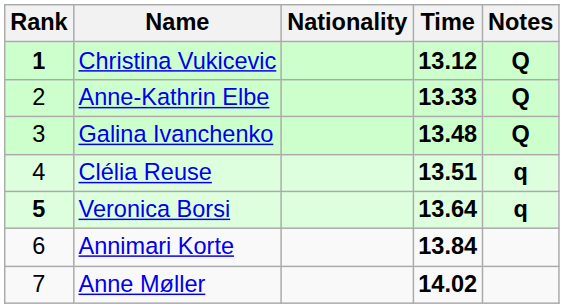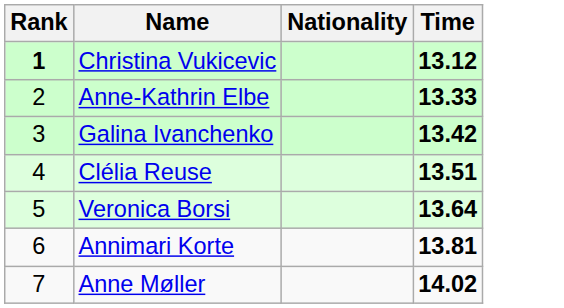 <table class="wikitable sortable" style="text-align:center">
 <tr>
 <th>Rank</th>
 <th>Name</th>
 <th>Nationality</th>
 <th>Time</th>
-<th>Notes</th>
 </tr>
 <tr bgcolor=ccffcc>
 <td><strong>1</strong></td>
 <td align=left><a href='#'>Christina Vukicevic</a></td>
 <td align=left></td>
 <td><strong>13.12</strong></td>
-<td><strong>Q</strong></td>
 </tr>
 <tr bgcolor=ccffcc>
 <td>2</td>
 <td align=left><a href='#'>Anne-Kathrin Elbe</a></td>
 <td align=left></td>
 <td><strong>13.33</strong></td>
-<td><strong>Q</strong></td>
 </tr>
 <tr bgcolor=ccffcc>
 <td>3</td>
 <td align=left><a href='#'>Galina Ivanchenko</a></td>
 <td align=left></td>
-<td><strong>13.48</strong></td>
-<td><strong>Q</strong></td>
+<td><strong>13.42</strong></td>
 </tr>
 <tr bgcolor=ddffdd>
 <td>4</td>
 <td align=left><a href='#'>Clélia Reuse</a></td>
 <td align=left></td>
 <td><strong>13.51</strong></td>
-<td><strong>q</strong></td>
 </tr>
 <tr bgcolor=ddffdd>
-<td><strong>5</strong></td>
+<td>5</td>
 <td align=left><a href='#'>Veronica Borsi</a></td>
 <td align=left></td>
 <td><strong>13.64</strong></td>
-<td><strong>q</strong></td>
 </tr>
 <tr>
 <td>6</td>
 <td align=left><a href='#'>Annimari Korte</a></td>
 <td align=left></td>
-<td><strong>13.84</strong></td>
-<td></td>
+<td><strong>13.81</strong></td>
 </tr>
 <tr>
 <td>7</td>
 <td align=left><a href='#'>Anne Møller</a></td>
 <td align=left></td>
 <td><strong>14.02</strong></td>
-<td></td>
 </tr>
 </table>
